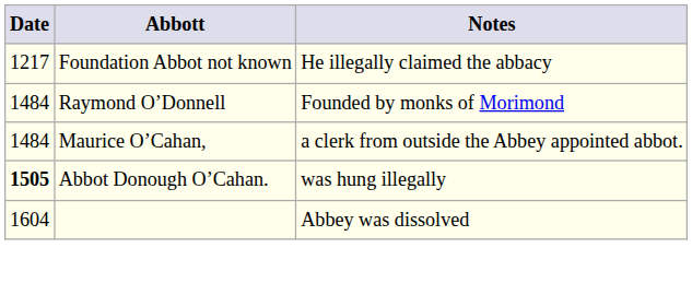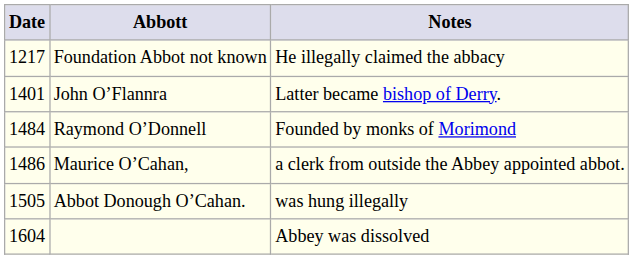 <table class="sortable wikitable" style="font-size:90%; border:0; text-align:left; line-height:150%;">
 <tr align=left>
 <th style="background:#ddddec">Date</th>
 <th style="background:#ddddec">Abbott</th>
 <th style="background:#ddddec">Notes</th>
 </tr>
 <tr style="vertical-align:top; background:#ffffec;">
 <td>1217</td>
 <td>Foundation Abbot not known</td>
 <td>He illegally claimed the abbacy</td>
 </tr>
 <tr style="vertical-align:top; background:#ffffec;">
+<td>1401</td>
+<td>John O’Flannra</td>
+<td>Latter became <a href='#'>bishop of Derry</a>.</td>
+</tr>
+<tr style="vertical-align:top; background:#ffffec;">
 <td>1484</td>
 <td>Raymond O’Donnell</td>
 <td>Founded by monks of <a href='#'>Morimond</a></td>
 </tr>
 <tr style="vertical-align:top; background:#ffffec;">
-<td>1484</td>
+<td>1486</td>
 <td>Maurice O’Cahan,</td>
 <td>a clerk from outside the Abbey appointed abbot.</td>
 </tr>
 <tr style="vertical-align:top; background:#ffffec;">
-<td><strong>1505</strong></td>
+<td>1505</td>
 <td>Abbot Donough O’Cahan.</td>
 <td>was hung illegally</td>
 </tr>
 <tr style="vertical-align:top; background:#ffffec;">
 <td>1604</td>
 <td></td>
 <td>Abbey was dissolved</td>
 </tr>
 </table>
